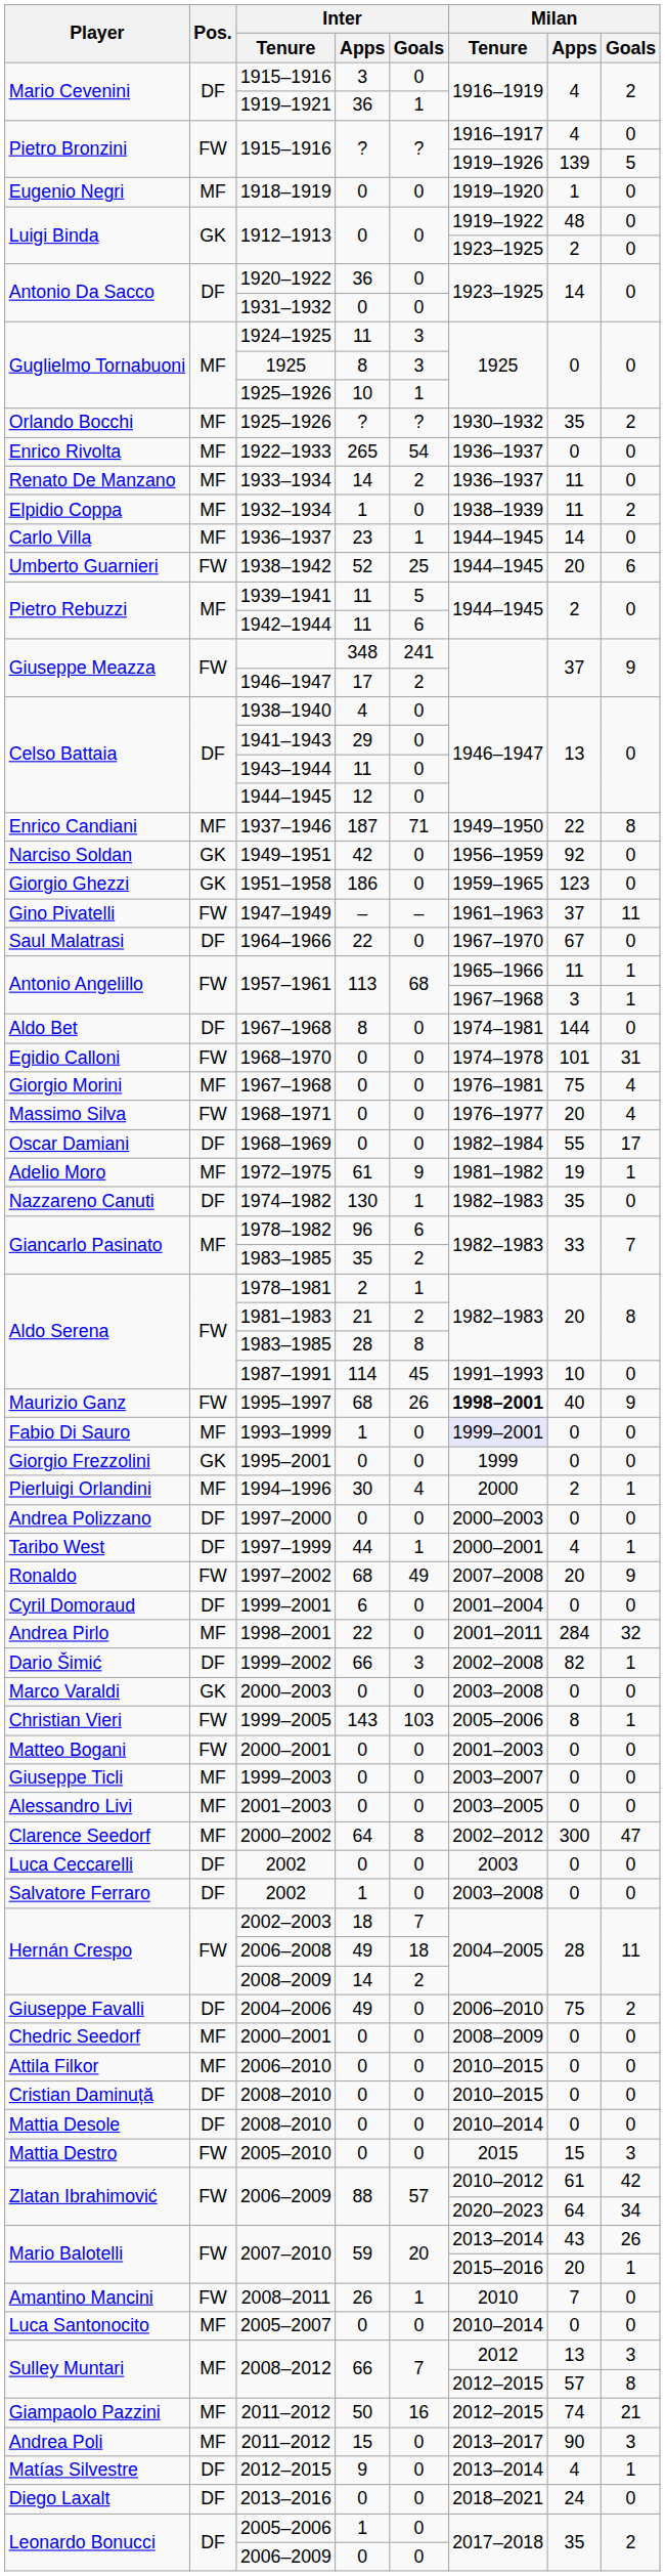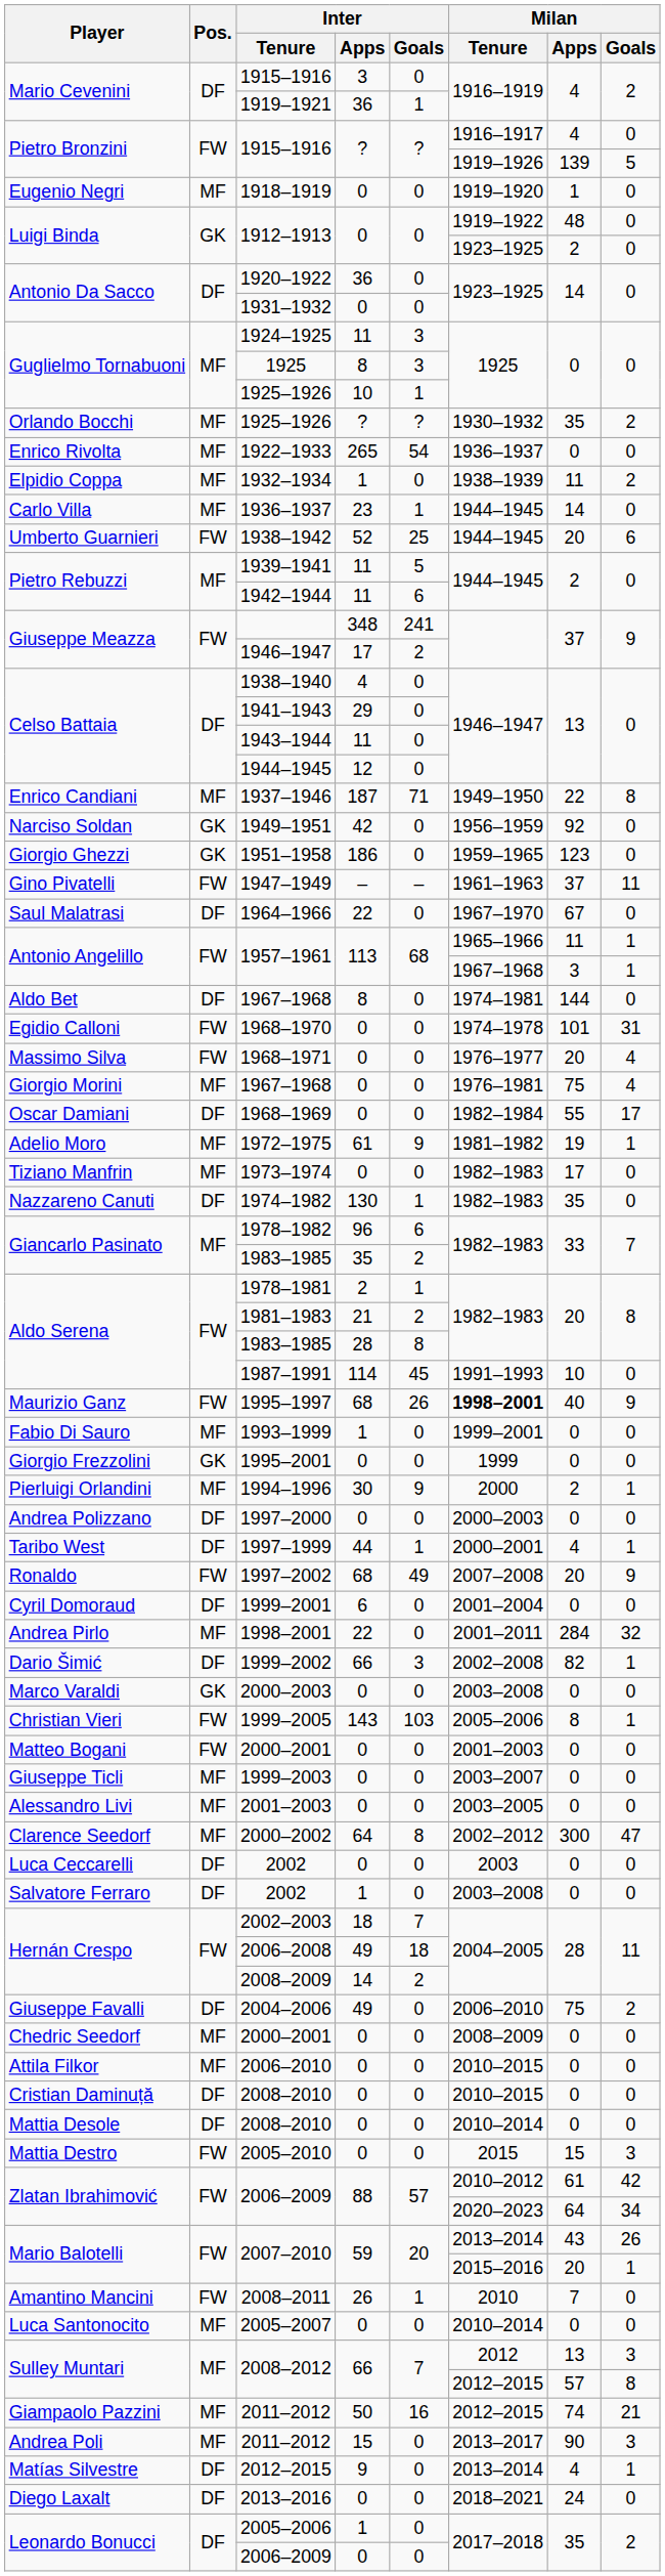 <table class="wikitable" style="text-align: center">
 <tr>
 <th rowspan=2>Player</th>
 <th rowspan=2>Pos.</th>
 <th colspan=3>Inter</th>
 <th colspan=3>Milan</th>
 </tr>
 <tr>
 <th>Tenure</th>
 <th>Apps</th>
 <th>Goals</th>
 <th>Tenure</th>
 <th>Apps</th>
 <th>Goals</th>
 </tr>
 <tr>
 <td rowspan="2" align=left> <a href='#'>Mario Cevenini</a></td>
 <td rowspan="2">DF</td>
 <td>1915–1916</td>
 <td>3</td>
 <td>0</td>
 <td rowspan="2">1916–1919</td>
 <td rowspan="2">4</td>
 <td rowspan="2">2</td>
 </tr>
 <tr>
 <td>1919–1921</td>
 <td>36</td>
 <td>1</td>
 </tr>
 <tr>
 <td rowspan="2" align=left> <a href='#'>Pietro Bronzini</a></td>
 <td rowspan="2">FW</td>
 <td rowspan="2">1915–1916</td>
 <td rowspan="2">?</td>
 <td rowspan="2">?</td>
 <td>1916–1917</td>
 <td>4</td>
 <td>0</td>
 </tr>
 <tr>
 <td>1919–1926</td>
 <td>139</td>
 <td>5</td>
 </tr>
 <tr>
 <td align=left> <a href='#'>Eugenio Negri</a></td>
 <td>MF</td>
 <td>1918–1919</td>
 <td>0</td>
 <td>0</td>
 <td>1919–1920</td>
 <td>1</td>
 <td>0</td>
 </tr>
 <tr>
 <td rowspan="2" align=left> <a href='#'>Luigi Binda</a></td>
 <td rowspan="2">GK</td>
 <td rowspan="2">1912–1913</td>
 <td rowspan="2">0</td>
 <td rowspan="2">0</td>
 <td>1919–1922</td>
 <td>48</td>
 <td>0</td>
 </tr>
 <tr>
 <td>1923–1925</td>
 <td>2</td>
 <td>0</td>
 </tr>
 <tr>
 <td rowspan="2" align=left> <a href='#'>Antonio Da Sacco</a></td>
 <td rowspan="2">DF</td>
 <td>1920–1922</td>
 <td>36</td>
 <td>0</td>
 <td rowspan="2">1923–1925</td>
 <td rowspan="2">14</td>
 <td rowspan="2">0</td>
 </tr>
 <tr>
 <td>1931–1932</td>
 <td>0</td>
 <td>0</td>
 </tr>
 <tr>
 <td rowspan="3" align=left> <a href='#'>Guglielmo Tornabuoni</a></td>
 <td rowspan="3">MF</td>
 <td>1924–1925</td>
 <td>11</td>
 <td>3</td>
 <td rowspan="3">1925</td>
 <td rowspan="3">0</td>
 <td rowspan="3">0</td>
 </tr>
 <tr>
 <td>1925</td>
 <td>8</td>
 <td>3</td>
 </tr>
 <tr>
 <td>1925–1926</td>
 <td>10</td>
 <td>1</td>
 </tr>
 <tr>
 <td align=left> <a href='#'>Orlando Bocchi</a></td>
 <td>MF</td>
 <td>1925–1926</td>
 <td>?</td>
 <td>?</td>
 <td>1930–1932</td>
 <td>35</td>
 <td>2</td>
 </tr>
 <tr>
 <td align=left> <a href='#'>Enrico Rivolta</a></td>
 <td>MF</td>
 <td>1922–1933</td>
 <td>265</td>
 <td>54</td>
 <td>1936–1937</td>
 <td>0</td>
-<td>0</td>
-</tr>
-<tr>
-<td align=left> <a href='#'>Renato De Manzano</a></td>
-<td>MF</td>
-<td>1933–1934</td>
-<td>14</td>
-<td>2</td>
-<td>1936–1937</td>
-<td>11</td>
 <td>0</td>
 </tr>
 <tr>
 <td align=left> <a href='#'>Elpidio Coppa</a></td>
 <td>MF</td>
 <td>1932–1934</td>
 <td>1</td>
 <td>0</td>
 <td>1938–1939</td>
 <td>11</td>
 <td>2</td>
 </tr>
 <tr>
 <td align=left> <a href='#'>Carlo Villa</a></td>
 <td>MF</td>
 <td>1936–1937</td>
 <td>23</td>
 <td>1</td>
 <td>1944–1945</td>
 <td>14</td>
 <td>0</td>
 </tr>
 <tr>
 <td align=left> <a href='#'>Umberto Guarnieri</a></td>
 <td>FW</td>
 <td>1938–1942</td>
 <td>52</td>
 <td>25</td>
 <td>1944–1945</td>
 <td>20</td>
 <td>6</td>
 </tr>
 <tr>
 <td rowspan="2" align=left> <a href='#'>Pietro Rebuzzi</a></td>
 <td rowspan="2">MF</td>
 <td>1939–1941</td>
 <td>11</td>
 <td>5</td>
 <td rowspan="2">1944–1945</td>
 <td rowspan="2">2</td>
 <td rowspan="2">0</td>
 </tr>
 <tr>
 <td>1942–1944</td>
 <td>11</td>
 <td>6</td>
 </tr>
 <tr>
 <td rowspan="2" align=left> <a href='#'>Giuseppe Meazza</a></td>
 <td rowspan="2">FW</td>
 <td></td>
 <td>348</td>
 <td>241</td>
 <td rowspan="2"></td>
 <td rowspan="2">37</td>
 <td rowspan="2">9</td>
 </tr>
 <tr>
 <td>1946–1947</td>
 <td>17</td>
 <td>2</td>
 </tr>
 <tr>
 <td rowspan="4" align=left> <a href='#'>Celso Battaia</a></td>
 <td rowspan="4">DF</td>
 <td>1938–1940</td>
 <td>4</td>
 <td>0</td>
 <td rowspan="4">1946–1947</td>
 <td rowspan="4">13</td>
 <td rowspan="4">0</td>
 </tr>
 <tr>
 <td>1941–1943</td>
 <td>29</td>
 <td>0</td>
 </tr>
 <tr>
 <td>1943–1944</td>
 <td>11</td>
 <td>0</td>
 </tr>
 <tr>
 <td>1944–1945</td>
 <td>12</td>
 <td>0</td>
 </tr>
 <tr>
 <td align=left> <a href='#'>Enrico Candiani</a></td>
 <td>MF</td>
 <td>1937–1946</td>
 <td>187</td>
 <td>71</td>
 <td>1949–1950</td>
 <td>22</td>
 <td>8</td>
 </tr>
 <tr>
 <td align=left> <a href='#'>Narciso Soldan</a></td>
 <td>GK</td>
 <td>1949–1951</td>
 <td>42</td>
 <td>0</td>
 <td>1956–1959</td>
 <td>92</td>
 <td>0</td>
 </tr>
 <tr>
 <td align=left> <a href='#'>Giorgio Ghezzi</a></td>
 <td>GK</td>
 <td>1951–1958</td>
 <td>186</td>
 <td>0</td>
 <td>1959–1965</td>
 <td>123</td>
 <td>0</td>
 </tr>
 <tr>
 <td align=left> <a href='#'>Gino Pivatelli</a></td>
 <td>FW</td>
 <td>1947–1949</td>
 <td>–</td>
 <td>–</td>
 <td>1961–1963</td>
 <td>37</td>
 <td>11</td>
 </tr>
 <tr>
 <td align=left> <a href='#'>Saul Malatrasi</a></td>
 <td>DF</td>
 <td>1964–1966</td>
 <td>22</td>
 <td>0</td>
 <td>1967–1970</td>
 <td>67</td>
 <td>0</td>
 </tr>
 <tr>
 <td rowspan="2" align=left> <a href='#'>Antonio Angelillo</a></td>
 <td rowspan="2">FW</td>
 <td rowspan="2">1957–1961</td>
 <td rowspan="2">113</td>
 <td rowspan="2">68</td>
 <td>1965–1966</td>
 <td>11</td>
 <td>1</td>
 </tr>
 <tr>
 <td>1967–1968</td>
 <td>3</td>
 <td>1</td>
 </tr>
 <tr>
 <td align=left> <a href='#'>Aldo Bet</a></td>
 <td>DF</td>
 <td>1967–1968</td>
 <td>8</td>
 <td>0</td>
 <td>1974–1981</td>
 <td>144</td>
 <td>0</td>
 </tr>
 <tr>
 <td align=left> <a href='#'>Egidio Calloni</a></td>
 <td>FW</td>
 <td>1968–1970</td>
 <td>0</td>
 <td>0</td>
 <td>1974–1978</td>
 <td>101</td>
 <td>31</td>
 </tr>
 <tr>
+<td align=left> <a href='#'>Massimo Silva</a></td>
+<td>FW</td>
+<td>1968–1971</td>
+<td>0</td>
+<td>0</td>
+<td>1976–1977</td>
+<td>20</td>
+<td>4</td>
+</tr>
+<tr>
 <td align=left> <a href='#'>Giorgio Morini</a></td>
 <td>MF</td>
 <td>1967–1968</td>
 <td>0</td>
 <td>0</td>
 <td>1976–1981</td>
 <td>75</td>
-<td>4</td>
-</tr>
-<tr>
-<td align=left> <a href='#'>Massimo Silva</a></td>
-<td>FW</td>
-<td>1968–1971</td>
-<td>0</td>
-<td>0</td>
-<td>1976–1977</td>
-<td>20</td>
 <td>4</td>
 </tr>
 <tr>
 <td align=left> <a href='#'>Oscar Damiani</a></td>
 <td>DF</td>
 <td>1968–1969</td>
 <td>0</td>
 <td>0</td>
 <td>1982–1984</td>
 <td>55</td>
 <td>17</td>
 </tr>
 <tr>
 <td align=left> <a href='#'>Adelio Moro</a></td>
 <td>MF</td>
 <td>1972–1975</td>
 <td>61</td>
 <td>9</td>
 <td>1981–1982</td>
 <td>19</td>
 <td>1</td>
+</tr>
+<tr>
+<td align=left> <a href='#'>Tiziano Manfrin</a></td>
+<td>MF</td>
+<td>1973–1974</td>
+<td>0</td>
+<td>0</td>
+<td>1982–1983</td>
+<td>17</td>
+<td>0</td>
 </tr>
 <tr>
 <td align=left> <a href='#'>Nazzareno Canuti</a></td>
 <td>DF</td>
 <td>1974–1982</td>
 <td>130</td>
 <td>1</td>
 <td>1982–1983</td>
 <td>35</td>
 <td>0</td>
 </tr>
 <tr>
 <td rowspan="2" align=left> <a href='#'>Giancarlo Pasinato</a></td>
 <td rowspan="2">MF</td>
 <td>1978–1982</td>
 <td>96</td>
 <td>6</td>
 <td rowspan="2">1982–1983</td>
 <td rowspan="2">33</td>
 <td rowspan="2">7</td>
 </tr>
 <tr>
 <td>1983–1985</td>
 <td>35</td>
 <td>2</td>
 </tr>
 <tr>
 <td rowspan="4" align=left> <a href='#'>Aldo Serena</a></td>
 <td rowspan="4">FW</td>
 <td>1978–1981</td>
 <td>2</td>
 <td>1</td>
 <td rowspan="3">1982–1983</td>
 <td rowspan="3">20</td>
 <td rowspan="3">8</td>
 </tr>
 <tr>
 <td>1981–1983</td>
 <td>21</td>
 <td>2</td>
 </tr>
 <tr>
 <td>1983–1985</td>
 <td>28</td>
 <td>8</td>
 </tr>
 <tr>
 <td>1987–1991</td>
 <td>114</td>
 <td>45</td>
 <td>1991–1993</td>
 <td>10</td>
 <td>0</td>
 </tr>
 <tr>
 <td align=left> <a href='#'>Maurizio Ganz</a></td>
 <td>FW</td>
 <td>1995–1997</td>
 <td>68</td>
 <td>26</td>
 <td><strong>1998–2001</strong></td>
 <td>40</td>
 <td>9</td>
 </tr>
 <tr>
 <td align=left> <a href='#'>Fabio Di Sauro</a></td>
 <td>MF</td>
 <td>1993–1999</td>
 <td>1</td>
 <td>0</td>
-<td style="background: lavender;">1999–2001</td>
+<td>1999–2001</td>
 <td>0</td>
 <td>0</td>
 </tr>
 <tr>
 <td align=left> <a href='#'>Giorgio Frezzolini</a></td>
 <td>GK</td>
 <td>1995–2001</td>
 <td>0</td>
 <td>0</td>
 <td>1999</td>
 <td>0</td>
 <td>0</td>
 </tr>
 <tr>
 <td align=left> <a href='#'>Pierluigi Orlandini</a></td>
 <td>MF</td>
 <td>1994–1996</td>
 <td>30</td>
-<td>4</td>
+<td>9</td>
 <td>2000</td>
 <td>2</td>
 <td>1</td>
 </tr>
 <tr>
 <td align=left> <a href='#'>Andrea Polizzano</a></td>
 <td>DF</td>
 <td>1997–2000</td>
 <td>0</td>
 <td>0</td>
 <td>2000–2003</td>
 <td>0</td>
 <td>0</td>
 </tr>
 <tr>
 <td align=left> <a href='#'>Taribo West</a></td>
 <td>DF</td>
 <td>1997–1999</td>
 <td>44</td>
 <td>1</td>
 <td>2000–2001</td>
 <td>4</td>
 <td>1</td>
 </tr>
 <tr>
 <td align=left> <a href='#'>Ronaldo</a></td>
 <td>FW</td>
 <td>1997–2002</td>
 <td>68</td>
 <td>49</td>
 <td>2007–2008</td>
 <td>20</td>
 <td>9</td>
 </tr>
 <tr>
 <td align=left> <a href='#'>Cyril Domoraud</a></td>
 <td>DF</td>
 <td>1999–2001</td>
 <td>6</td>
 <td>0</td>
 <td>2001–2004</td>
 <td>0</td>
 <td>0</td>
 </tr>
 <tr>
 <td align=left> <a href='#'>Andrea Pirlo</a></td>
 <td>MF</td>
 <td>1998–2001</td>
 <td>22</td>
 <td>0</td>
 <td>2001–2011</td>
 <td>284</td>
 <td>32</td>
 </tr>
 <tr>
 <td align=left> <a href='#'>Dario Šimić</a></td>
 <td>DF</td>
 <td>1999–2002</td>
 <td>66</td>
 <td>3</td>
 <td>2002–2008</td>
 <td>82</td>
 <td>1</td>
 </tr>
 <tr>
 <td align=left> <a href='#'>Marco Varaldi</a></td>
 <td>GK</td>
 <td>2000–2003</td>
 <td>0</td>
 <td>0</td>
 <td>2003–2008</td>
 <td>0</td>
 <td>0</td>
 </tr>
 <tr>
 <td align=left> <a href='#'>Christian Vieri</a></td>
 <td>FW</td>
 <td>1999–2005</td>
 <td>143</td>
 <td>103</td>
 <td>2005–2006</td>
 <td>8</td>
 <td>1</td>
 </tr>
 <tr>
 <td align=left> <a href='#'>Matteo Bogani</a></td>
 <td>FW</td>
 <td>2000–2001</td>
 <td>0</td>
 <td>0</td>
 <td>2001–2003</td>
 <td>0</td>
 <td>0</td>
 </tr>
 <tr>
 <td align=left> <a href='#'>Giuseppe Ticli</a></td>
 <td>MF</td>
 <td>1999–2003</td>
 <td>0</td>
 <td>0</td>
 <td>2003–2007</td>
 <td>0</td>
 <td>0</td>
 </tr>
 <tr>
 <td align=left> <a href='#'>Alessandro Livi</a></td>
 <td>MF</td>
 <td>2001–2003</td>
 <td>0</td>
 <td>0</td>
 <td>2003–2005</td>
 <td>0</td>
 <td>0</td>
 </tr>
 <tr>
 <td align=left> <a href='#'>Clarence Seedorf</a></td>
 <td>MF</td>
 <td>2000–2002</td>
 <td>64</td>
 <td>8</td>
 <td>2002–2012</td>
 <td>300</td>
 <td>47</td>
 </tr>
 <tr>
 <td align=left> <a href='#'>Luca Ceccarelli</a></td>
 <td>DF</td>
 <td>2002</td>
 <td>0</td>
 <td>0</td>
 <td>2003</td>
 <td>0</td>
 <td>0</td>
 </tr>
 <tr>
 <td align=left> <a href='#'>Salvatore Ferraro</a></td>
 <td>DF</td>
 <td>2002</td>
 <td>1</td>
 <td>0</td>
 <td>2003–2008</td>
 <td>0</td>
 <td>0</td>
 </tr>
 <tr>
 <td rowspan="3" align=left> <a href='#'>Hernán Crespo</a></td>
 <td rowspan="3">FW</td>
 <td>2002–2003</td>
 <td>18</td>
 <td>7</td>
 <td rowspan="3">2004–2005</td>
 <td rowspan="3">28</td>
 <td rowspan="3">11</td>
 </tr>
 <tr>
 <td>2006–2008</td>
 <td>49</td>
 <td>18</td>
 </tr>
 <tr>
 <td>2008–2009</td>
 <td>14</td>
 <td>2</td>
 </tr>
 <tr>
 <td align=left> <a href='#'>Giuseppe Favalli</a></td>
 <td>DF</td>
 <td>2004–2006</td>
 <td>49</td>
 <td>0</td>
 <td>2006–2010</td>
 <td>75</td>
 <td>2</td>
 </tr>
 <tr>
 <td align=left> <a href='#'>Chedric Seedorf</a></td>
 <td>MF</td>
 <td>2000–2001</td>
 <td>0</td>
 <td>0</td>
 <td>2008–2009</td>
 <td>0</td>
 <td>0</td>
 </tr>
 <tr>
 <td align=left> <a href='#'>Attila Filkor</a></td>
 <td>MF</td>
 <td>2006–2010</td>
 <td>0</td>
 <td>0</td>
 <td>2010–2015</td>
 <td>0</td>
 <td>0</td>
 </tr>
 <tr>
 <td align=left> <a href='#'>Cristian Daminuță</a></td>
 <td>DF</td>
 <td>2008–2010</td>
 <td>0</td>
 <td>0</td>
 <td>2010–2015</td>
 <td>0</td>
 <td>0</td>
 </tr>
 <tr>
 <td align=left> <a href='#'>Mattia Desole</a></td>
 <td>DF</td>
 <td>2008–2010</td>
 <td>0</td>
 <td>0</td>
 <td>2010–2014</td>
 <td>0</td>
 <td>0</td>
 </tr>
 <tr>
 <td align=left> <a href='#'>Mattia Destro</a></td>
 <td>FW</td>
 <td>2005–2010</td>
 <td>0</td>
 <td>0</td>
 <td>2015</td>
 <td>15</td>
 <td>3</td>
 </tr>
 <tr>
 <td rowspan="2" align=left> <a href='#'>Zlatan Ibrahimović</a></td>
 <td rowspan="2">FW</td>
 <td rowspan="2">2006–2009</td>
 <td rowspan="2">88</td>
 <td rowspan="2">57</td>
 <td>2010–2012</td>
 <td>61</td>
 <td>42</td>
 </tr>
 <tr>
 <td>2020–2023</td>
 <td>64</td>
 <td>34</td>
 </tr>
 <tr>
 <td rowspan="2" align=left> <a href='#'>Mario Balotelli</a></td>
 <td rowspan="2">FW</td>
 <td rowspan="2">2007–2010</td>
 <td rowspan="2">59</td>
 <td rowspan="2">20</td>
 <td>2013–2014</td>
 <td>43</td>
 <td>26</td>
 </tr>
 <tr>
 <td>2015–2016</td>
 <td>20</td>
 <td>1</td>
 </tr>
 <tr>
 <td align=left> <a href='#'>Amantino Mancini</a></td>
 <td>FW</td>
 <td>2008–2011</td>
 <td>26</td>
 <td>1</td>
 <td>2010</td>
 <td>7</td>
 <td>0</td>
 </tr>
 <tr>
 <td align=left> <a href='#'>Luca Santonocito</a></td>
 <td>MF</td>
 <td>2005–2007</td>
 <td>0</td>
 <td>0</td>
 <td>2010–2014</td>
 <td>0</td>
 <td>0</td>
 </tr>
 <tr>
 <td rowspan="2" align=left> <a href='#'>Sulley Muntari</a></td>
 <td rowspan="2">MF</td>
 <td rowspan="2">2008–2012</td>
 <td rowspan="2">66</td>
 <td rowspan="2">7</td>
 <td>2012</td>
 <td>13</td>
 <td>3</td>
 </tr>
 <tr>
 <td>2012–2015</td>
 <td>57</td>
 <td>8</td>
 </tr>
 <tr>
 <td align=left> <a href='#'>Giampaolo Pazzini</a></td>
 <td>MF</td>
 <td>2011–2012</td>
 <td>50</td>
 <td>16</td>
 <td>2012–2015</td>
 <td>74</td>
 <td>21</td>
 </tr>
 <tr>
 <td align=left> <a href='#'>Andrea Poli</a></td>
 <td>MF</td>
 <td>2011–2012</td>
 <td>15</td>
 <td>0</td>
 <td>2013–2017</td>
 <td>90</td>
 <td>3</td>
 </tr>
 <tr>
 <td align=left> <a href='#'>Matías Silvestre</a></td>
 <td>DF</td>
 <td>2012–2015</td>
 <td>9</td>
 <td>0</td>
 <td>2013–2014</td>
 <td>4</td>
 <td>1</td>
 </tr>
 <tr>
 <td align=left> <a href='#'>Diego Laxalt</a></td>
 <td>DF</td>
 <td>2013–2016</td>
 <td>0</td>
 <td>0</td>
 <td>2018–2021</td>
 <td>24</td>
 <td>0</td>
 </tr>
 <tr>
 <td rowspan="2" align=left> <a href='#'>Leonardo Bonucci</a></td>
 <td rowspan="2">DF</td>
 <td>2005–2006</td>
 <td>1</td>
 <td>0</td>
 <td rowspan="2">2017–2018</td>
 <td rowspan="2">35</td>
 <td rowspan="2">2</td>
 </tr>
 <tr>
 <td>2006–2009</td>
 <td>0</td>
 <td>0</td>
 </tr>
 </table>
